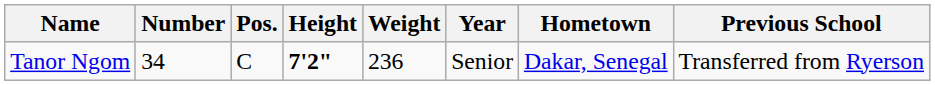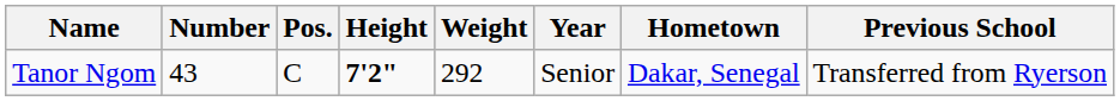 <table class="wikitable sortable" border="1">
 <tr>
 <th>Name</th>
 <th>Number</th>
 <th>Pos.</th>
 <th>Height</th>
 <th>Weight</th>
 <th>Year</th>
 <th>Hometown</th>
 <th class="unsortable">Previous School</th>
 </tr>
 <tr>
 <td><a href='#'>Tanor Ngom</a></td>
-<td>34</td>
+<td>43</td>
 <td>C</td>
 <td><strong>7'2"</strong></td>
-<td>236</td>
+<td>292</td>
 <td>Senior</td>
 <td><a href='#'>Dakar, Senegal</a></td>
 <td>Transferred from <a href='#'>Ryerson</a></td>
 </tr>
 </table>
